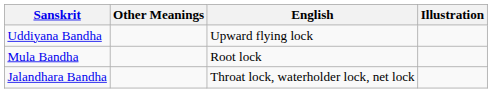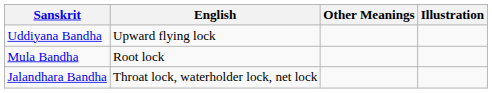 <table class="wikitable">
 <tr>
 <th><a href='#'>Sanskrit</a></th>
+<th>English</th>
 <th>Other Meanings</th>
-<th>English</th>
 <th>Illustration</th>
 </tr>
 <tr>
 <td><a href='#'>Uddiyana Bandha</a></td>
+<td>Upward flying lock</td>
 <td></td>
-<td>Upward flying lock</td>
 <td></td>
 </tr>
 <tr>
 <td><a href='#'>Mula Bandha</a></td>
+<td>Root lock</td>
 <td></td>
-<td>Root lock</td>
 <td></td>
 </tr>
 <tr>
 <td><a href='#'>Jalandhara Bandha</a></td>
+<td>Throat lock, waterholder lock, net lock</td>
 <td></td>
-<td>Throat lock, waterholder lock, net lock</td>
 <td></td>
 </tr>
 </table>
